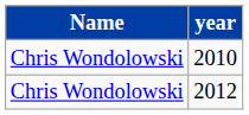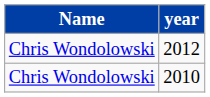 <table class="wikitable">
 <tr>
 <th style="background:#003DA5; color:#fff;" scope="col">Name</th>
 <th style="background:#003DA5; color:#fff;" scope="col">year</th>
 </tr>
 <tr>
 <td><a href='#'>Chris Wondolowski</a></td>
-<td>2010</td>
+<td>2012</td>
 </tr>
 <tr>
 <td><a href='#'>Chris Wondolowski</a></td>
-<td>2012</td>
+<td>2010</td>
 </tr>
 </table>
